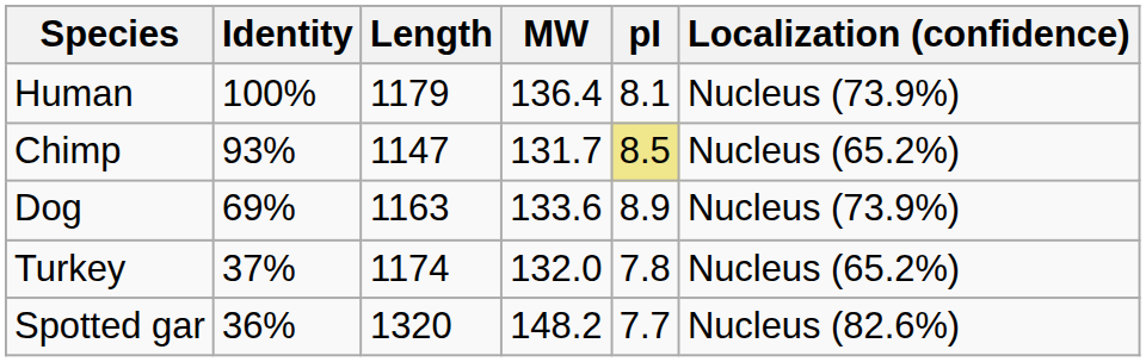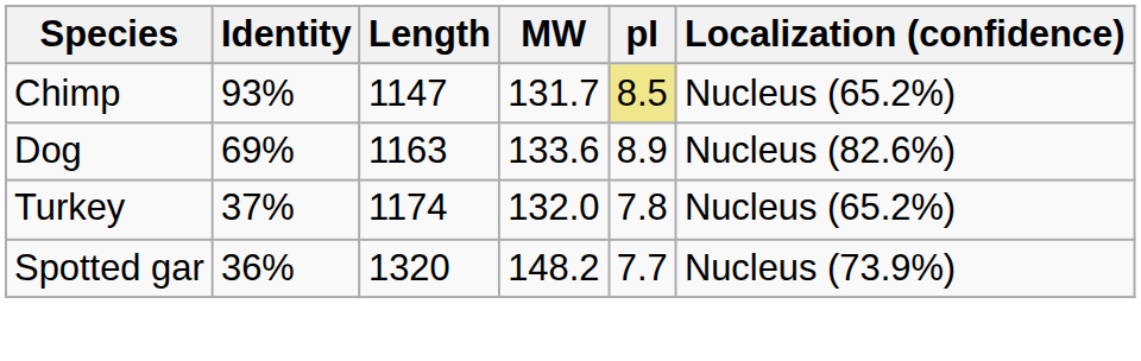 <table class="wikitable">
 <tr>
 <th>Species</th>
 <th>Identity</th>
 <th>Length</th>
 <th>MW</th>
 <th>pI</th>
 <th>Localization (confidence)</th>
-</tr>
-<tr>
-<td>Human</td>
-<td>100%</td>
-<td>1179</td>
-<td>136.4</td>
-<td>8.1</td>
-<td>Nucleus (73.9%)</td>
 </tr>
 <tr>
 <td>Chimp</td>
 <td>93%</td>
 <td>1147</td>
 <td>131.7</td>
 <td style="background: khaki;">8.5</td>
 <td>Nucleus (65.2%)</td>
 </tr>
 <tr>
 <td>Dog</td>
 <td>69%</td>
 <td>1163</td>
 <td>133.6</td>
 <td>8.9</td>
-<td>Nucleus (73.9%)</td>
+<td>Nucleus (82.6%)</td>
 </tr>
 <tr>
 <td>Turkey</td>
 <td>37%</td>
 <td>1174</td>
 <td>132.0</td>
 <td>7.8</td>
 <td>Nucleus (65.2%)</td>
 </tr>
 <tr>
 <td>Spotted gar</td>
 <td>36%</td>
 <td>1320</td>
 <td>148.2</td>
 <td>7.7</td>
-<td>Nucleus (82.6%)</td>
+<td>Nucleus (73.9%)</td>
 </tr>
 </table>
